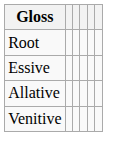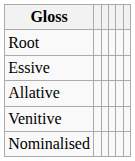 <table class="wikitable">
 <tr>
 <th>Gloss</th>
 <th></th>
 <th></th>
 <th></th>
 <th></th>
 <th></th>
 </tr>
 <tr>
 <td>Root</td>
 <td></td>
 <td></td>
 <td></td>
 <td></td>
 <td></td>
 </tr>
 <tr>
 <td>Essive </td>
 <td></td>
 <td></td>
 <td></td>
 <td></td>
 <td></td>
 </tr>
 <tr>
 <td>Allative </td>
 <td></td>
 <td></td>
 <td></td>
 <td></td>
 <td></td>
 </tr>
 <tr>
 <td>Venitive </td>
 <td></td>
 <td></td>
 <td></td>
 <td></td>
 <td></td>
 </tr>
+<tr>
+<td>Nominalised </td>
+<td></td>
+<td></td>
+<td></td>
+<td></td>
+<td></td>
+</tr>
 </table>
